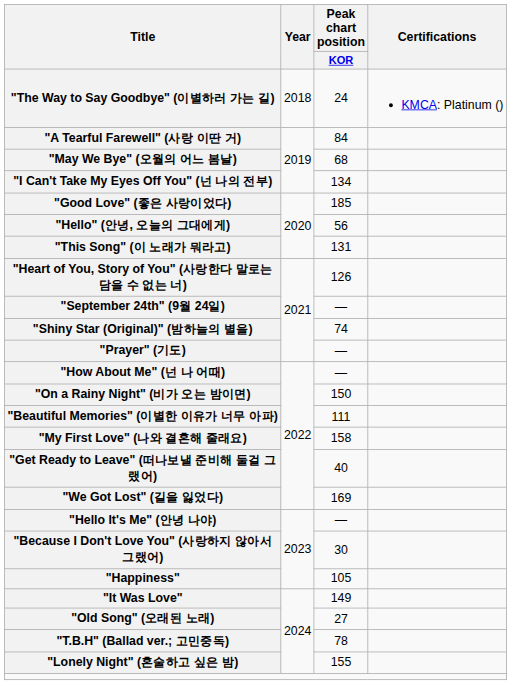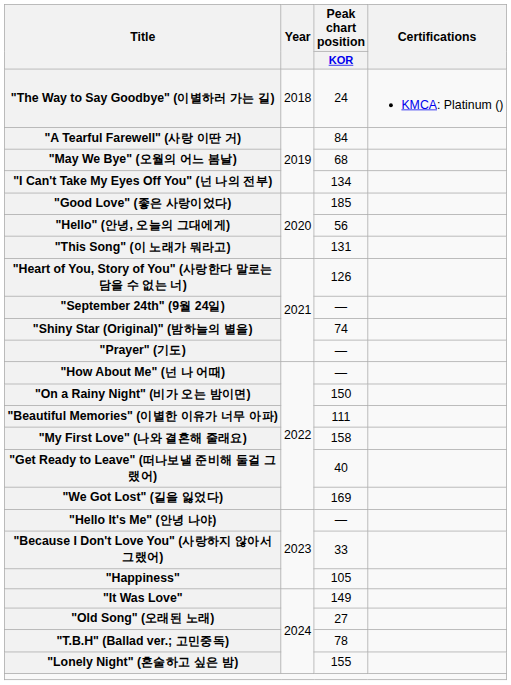 <table class="wikitable plainrowheaders" style="text-align:center;">
 <tr>
 <th scope="col" rowspan="2" style="width:22em;">Title</th>
 <th scope="col" rowspan="2">Year</th>
 <th scope="col">Peak chart position</th>
 <th scope="col" rowspan="2">Certifications</th>
 </tr>
 <tr>
 <th scope="col" style="width:2.5em;font-size:90%;"><a href='#'>KOR</a><br></th>
 </tr>
 <tr>
 <th scope="row">"The Way to Say Goodbye" (이별하러 가는 길)</th>
 <td>2018</td>
 <td>24</td>
 <td><br><ul><li><a href='#'>KMCA</a>: Platinum ()</li></ul></td>
 </tr>
 <tr>
 <th scope="row">"A Tearful Farewell" (사랑 이딴 거)</th>
 <td rowspan="3">2019</td>
 <td>84</td>
 <td></td>
 </tr>
 <tr>
 <th scope="row">"May We Bye" (오월의 어느 봄날) </th>
 <td>68</td>
 <td></td>
 </tr>
 <tr>
 <th scope="row">"I Can't Take My Eyes Off You" (넌 나의 전부)</th>
 <td>134</td>
 <td></td>
 </tr>
 <tr>
 <th scope="row">"Good Love" (좋은 사랑이었다)</th>
 <td rowspan="3">2020</td>
 <td>185</td>
 <td></td>
 </tr>
 <tr>
 <th scope="row">"Hello" (안녕, 오늘의 그대에게)</th>
 <td>56</td>
 <td></td>
 </tr>
 <tr>
 <th scope="row">"This Song" (이 노래가 뭐라고)</th>
 <td>131</td>
 <td></td>
 </tr>
 <tr>
 <th scope="row">"Heart of You, Story of You" (사랑한다 말로는 담을 수 없는 너)</th>
 <td rowspan="4">2021</td>
 <td>126</td>
 <td></td>
 </tr>
 <tr>
 <th scope="row">"September 24th" (9월 24일)</th>
 <td>—</td>
 <td></td>
 </tr>
 <tr>
 <th scope="row">"Shiny Star (Original)" (밤하늘의 별을)</th>
 <td>74</td>
 <td></td>
 </tr>
 <tr>
 <th scope="row">"Prayer" (기도) </th>
 <td>—</td>
 <td></td>
 </tr>
 <tr>
 <th scope="row">"How About Me" (넌 나 어때) </th>
 <td rowspan="6">2022</td>
 <td>—</td>
 <td></td>
 </tr>
 <tr>
 <th scope="row">"On a Rainy Night" (비가 오는 밤이면)</th>
 <td>150</td>
 <td></td>
 </tr>
 <tr>
 <th scope="row">"Beautiful Memories" (이별한 이유가 너무 아파)</th>
 <td>111</td>
 <td></td>
 </tr>
 <tr>
 <th scope="row">"My First Love" (나와 결혼해 줄래요) </th>
 <td>158</td>
 <td></td>
 </tr>
 <tr>
 <th scope="row">"Get Ready to Leave" (떠나보낼 준비해 둘걸 그랬어)</th>
 <td>40</td>
 <td></td>
 </tr>
 <tr>
 <th scope="row">"We Got Lost" (길을 잃었다)</th>
 <td>169</td>
 <td></td>
 </tr>
 <tr>
 <th scope="row">"Hello It's Me" (안녕 나야)</th>
 <td rowspan="3">2023</td>
 <td>—</td>
 <td></td>
 </tr>
 <tr>
 <th scope="row">"Because I Don't Love You" (사랑하지 않아서 그랬어)</th>
-<td>30</td>
+<td>33</td>
 <td></td>
 </tr>
 <tr>
 <th scope="row">"Happiness"<br></th>
 <td>105</td>
 <td></td>
 </tr>
 <tr>
 <th scope="row">"It Was Love"</th>
 <td rowspan="4">2024</td>
 <td>149</td>
 <td></td>
 </tr>
 <tr>
 <th scope="row">"Old Song" (오래된 노래)<br></th>
 <td>27</td>
 <td></td>
 </tr>
 <tr>
 <th scope="row">"T.B.H" (Ballad ver.; 고민중독)<br></th>
 <td>78</td>
 <td></td>
 </tr>
 <tr>
 <th scope="row">"Lonely Night" (혼술하고 싶은 밤)</th>
 <td>155</td>
 <td></td>
 </tr>
 <tr>
 <td colspan="5"></td>
 </tr>
 </table>
